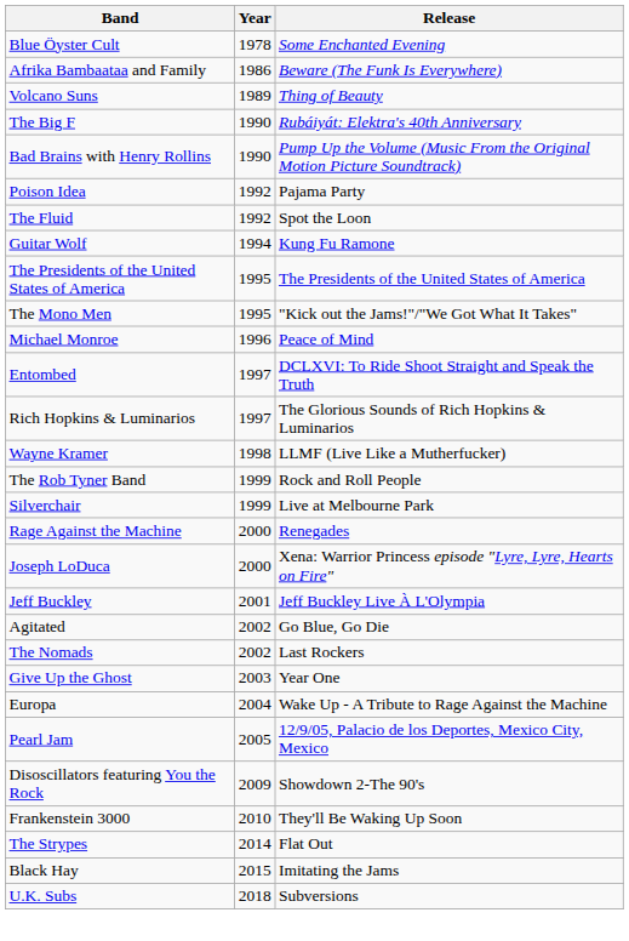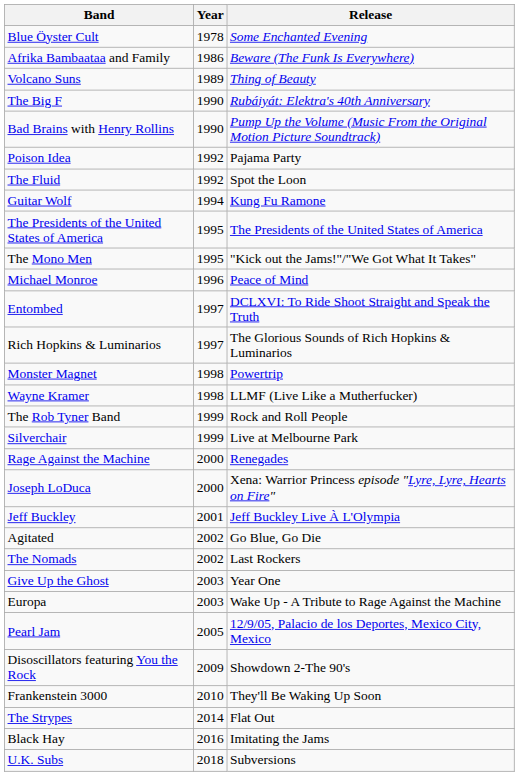 <table class="wikitable">
 <tr>
 <th>Band</th>
 <th>Year</th>
 <th>Release</th>
 </tr>
 <tr>
 <td><a href='#'>Blue Öyster Cult</a></td>
 <td>1978</td>
 <td><em><a href='#'>Some Enchanted Evening</a></em></td>
 </tr>
 <tr>
 <td><a href='#'>Afrika Bambaataa</a> and Family</td>
 <td>1986</td>
 <td><em><a href='#'>Beware (The Funk Is Everywhere)</a></em></td>
 </tr>
 <tr>
 <td><a href='#'>Volcano Suns</a></td>
 <td>1989</td>
 <td><em><a href='#'>Thing of Beauty</a></em></td>
 </tr>
 <tr>
 <td><a href='#'>The Big F</a></td>
 <td>1990</td>
 <td><em><a href='#'>Rubáiyát: Elektra's 40th Anniversary</a></em></td>
 </tr>
 <tr>
 <td><a href='#'>Bad Brains</a> with <a href='#'>Henry Rollins</a></td>
 <td>1990</td>
 <td><em><a href='#'>Pump Up the Volume (Music From the Original Motion Picture Soundtrack)</a></td>
 </tr>
 <tr>
 <td><a href='#'>Poison Idea</a></td>
 <td>1992</td>
 <td></em>Pajama Party<em></td>
 </tr>
 <tr>
 <td><a href='#'>The Fluid</a></td>
 <td>1992</td>
 <td></em>Spot the Loon<em></td>
 </tr>
 <tr>
 <td><a href='#'>Guitar Wolf</a></td>
 <td>1994</td>
 <td></em><a href='#'>Kung Fu Ramone</a><em></td>
 </tr>
 <tr>
 <td><a href='#'>The Presidents of the United States of America</a></td>
 <td>1995</td>
 <td></em><a href='#'>The Presidents of the United States of America</a><em></td>
 </tr>
 <tr>
 <td>The <a href='#'>Mono Men</a></td>
 <td>1995</td>
 <td>"Kick out the Jams!"/"We Got What It Takes"</td>
 </tr>
 <tr>
 <td><a href='#'>Michael Monroe</a></td>
 <td>1996</td>
 <td></em><a href='#'>Peace of Mind</a><em></td>
 </tr>
 <tr>
 <td><a href='#'>Entombed</a></td>
 <td>1997</td>
 <td></em><a href='#'>DCLXVI: To Ride Shoot Straight and Speak the Truth</a><em></td>
 </tr>
 <tr>
 <td>Rich Hopkins & Luminarios</td>
 <td>1997</td>
 <td></em>The Glorious Sounds of Rich Hopkins & Luminarios<em></td>
 </tr>
 <tr>
+<td><a href='#'>Monster Magnet</a></td>
+<td>1998</td>
+<td></em><a href='#'>Powertrip</a><em></td>
+</tr>
+<tr>
 <td><a href='#'>Wayne Kramer</a></td>
 <td>1998</td>
 <td></em>LLMF (Live Like a Mutherfucker)<em></td>
 </tr>
 <tr>
 <td>The <a href='#'>Rob Tyner</a> Band</td>
 <td>1999</td>
 <td></em>Rock and Roll People<em></td>
 </tr>
 <tr>
 <td><a href='#'>Silverchair</a></td>
 <td>1999</td>
 <td></em>Live at Melbourne Park<em></td>
 </tr>
 <tr>
 <td><a href='#'>Rage Against the Machine</a></td>
 <td>2000</td>
 <td></em><a href='#'>Renegades</a><em></td>
 </tr>
 <tr>
 <td><a href='#'>Joseph LoDuca</a></td>
 <td>2000</td>
 <td></em>Xena: Warrior Princess<em> episode "<a href='#'>Lyre, Lyre, Hearts on Fire</a>"</td>
 </tr>
 <tr>
 <td><a href='#'>Jeff Buckley</a></td>
 <td>2001</td>
 <td></em><a href='#'>Jeff Buckley Live À L'Olympia</a><em></td>
 </tr>
 <tr>
 <td>Agitated</td>
 <td>2002</td>
 <td></em>Go Blue, Go Die<em></td>
 </tr>
 <tr>
 <td><a href='#'>The Nomads</a></td>
 <td>2002</td>
 <td></em>Last Rockers<em></td>
 </tr>
 <tr>
 <td><a href='#'>Give Up the Ghost</a></td>
 <td>2003</td>
 <td></em>Year One<em></td>
 </tr>
 <tr>
 <td>Europa</td>
-<td>2004</td>
+<td>2003</td>
 <td></em>Wake Up - A Tribute to Rage Against the Machine<em></td>
 </tr>
 <tr>
 <td><a href='#'>Pearl Jam</a></td>
 <td>2005</td>
 <td></em><a href='#'>12/9/05, Palacio de los Deportes, Mexico City, Mexico</a><em></td>
 </tr>
 <tr>
 <td>Disoscillators featuring <a href='#'>You the Rock</a></td>
 <td>2009</td>
 <td></em>Showdown 2-The 90's<em></td>
 </tr>
 <tr>
 <td>Frankenstein 3000</td>
 <td>2010</td>
 <td></em>They'll Be Waking Up Soon<em></td>
 </tr>
 <tr>
 <td><a href='#'>The Strypes</a></td>
 <td>2014</td>
 <td></em>Flat Out<em></td>
 </tr>
 <tr>
 <td>Black Hay</td>
-<td>2015</td>
+<td>2016</td>
 <td></em>Imitating the Jams<em></td>
 </tr>
 <tr>
 <td><a href='#'>U.K. Subs</a></td>
 <td>2018</td>
 <td></em>Subversions<em></td>
 </tr>
 </table>
